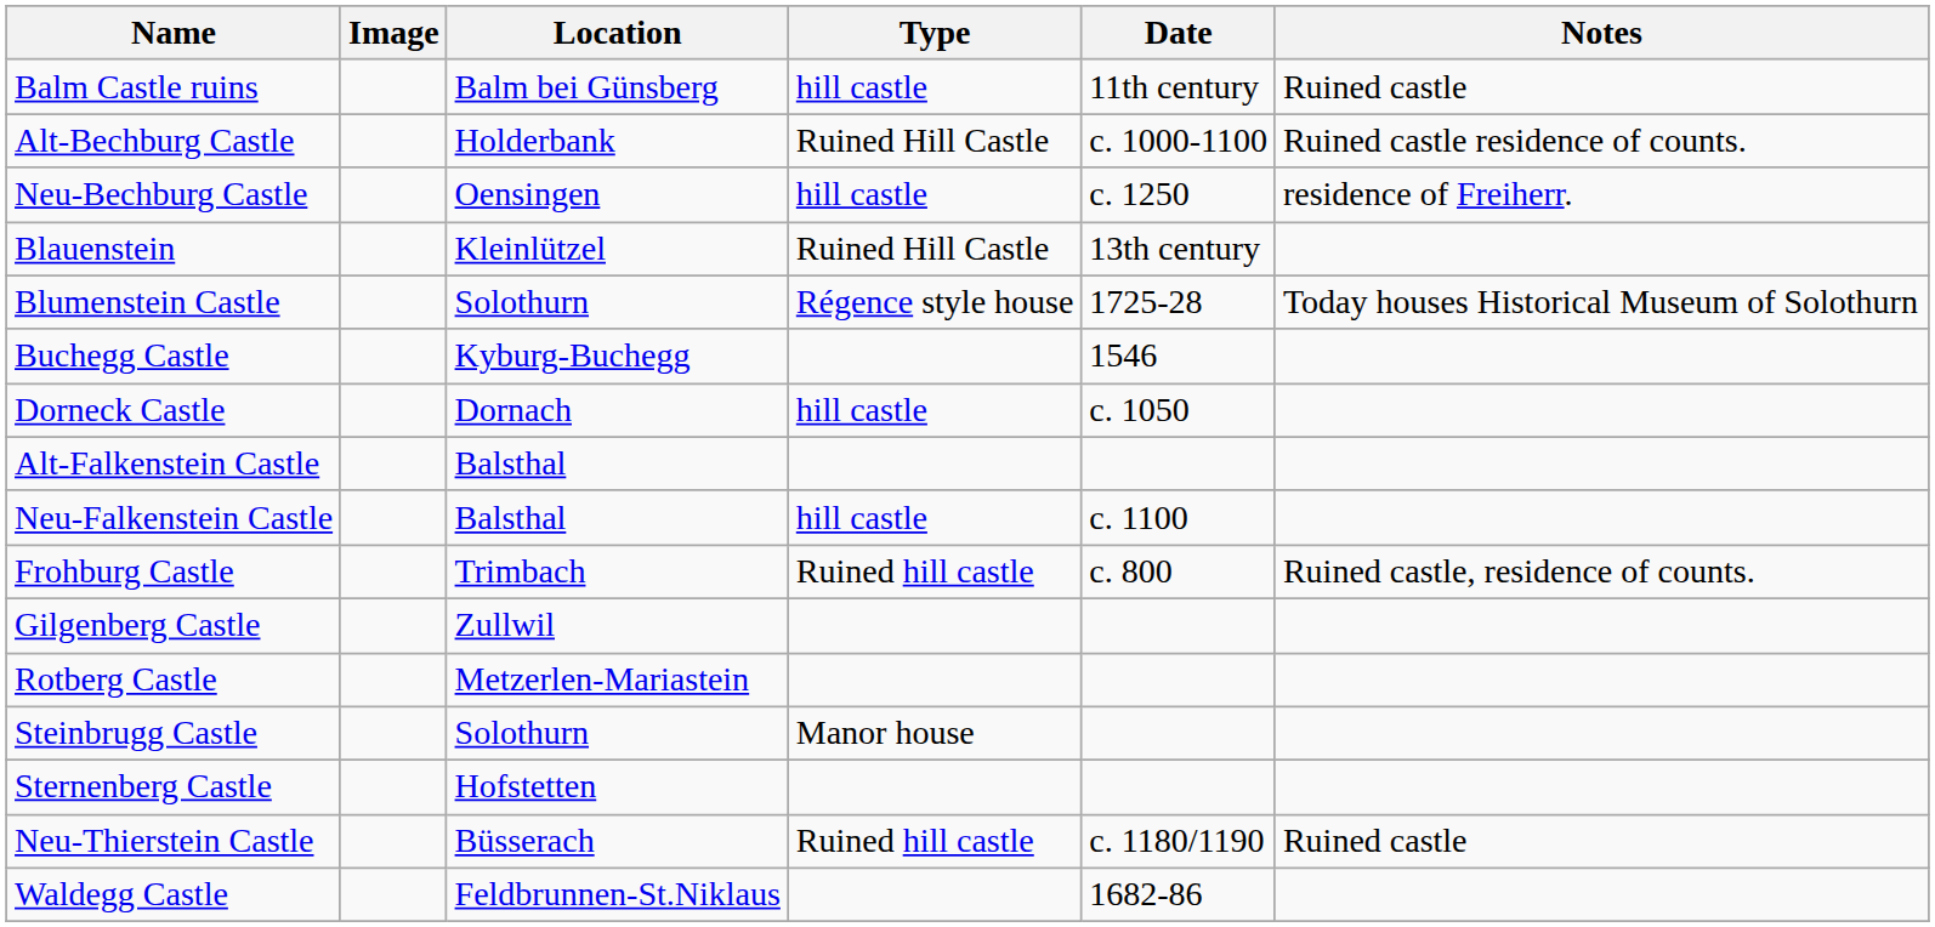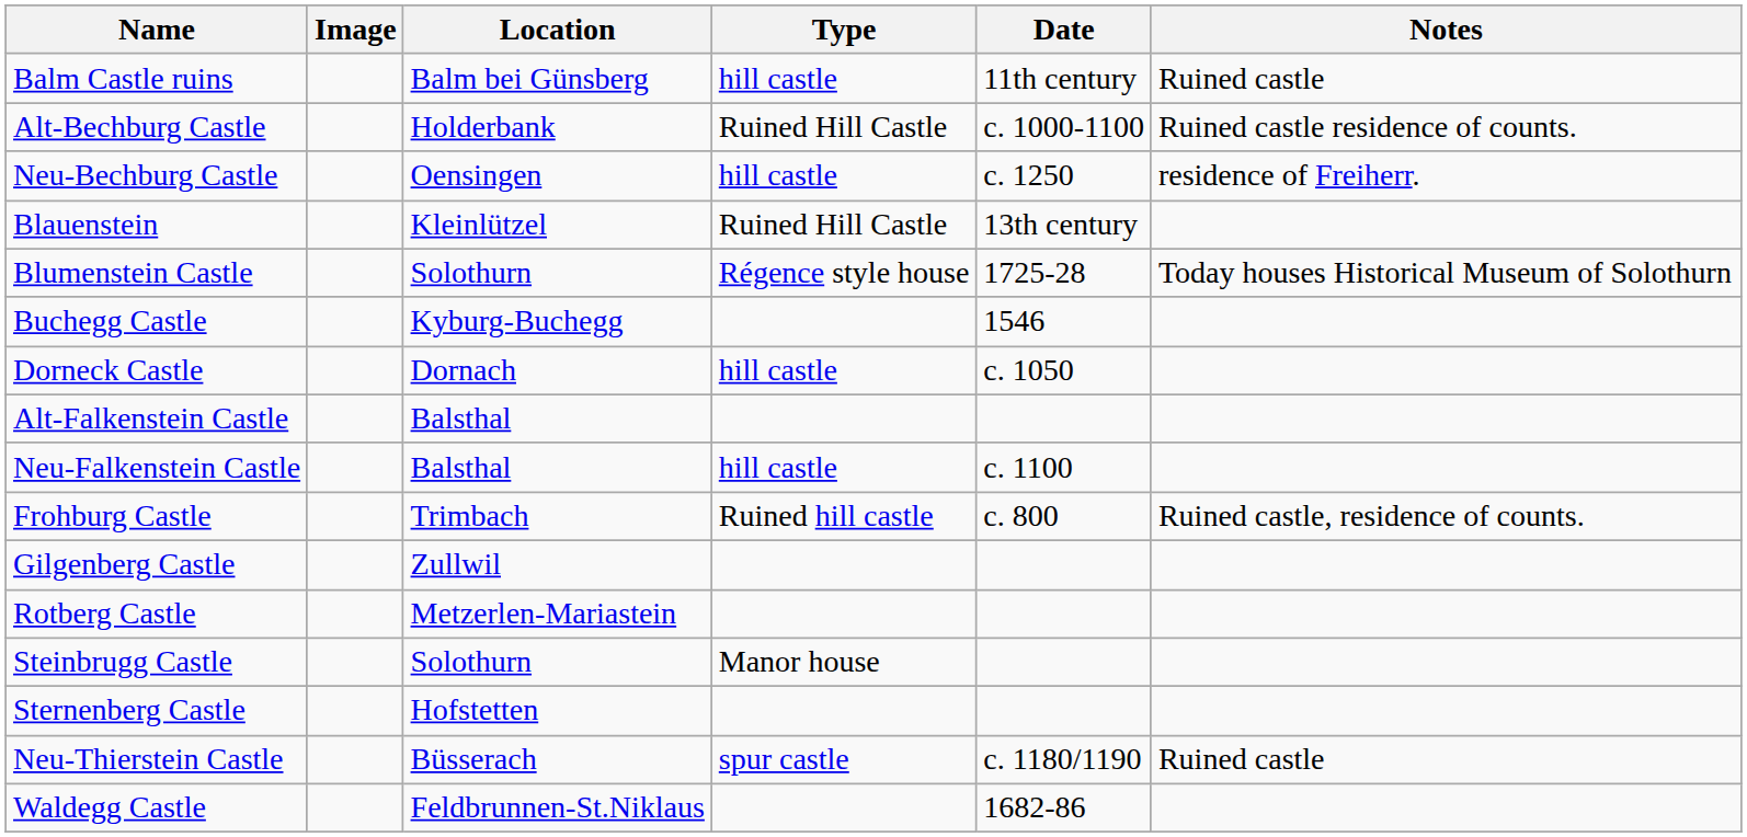 <table class="wikitable sortable" style="text-align:left; margin-left: auto; margin-right: auto; border: none; width:500">
 <tr>
 <th>Name</th>
 <th class="unsortable">Image</th>
 <th>Location</th>
 <th>Type</th>
 <th>Date</th>
 <th class="unsortable" style="width: 300px;">Notes</th>
 </tr>
 <tr>
 <td><a href='#'>Balm Castle ruins</a></td>
 <td></td>
 <td><a href='#'>Balm bei Günsberg</a><br></td>
 <td><a href='#'>hill castle</a></td>
 <td data-sort-value=1050>11th century</td>
 <td>Ruined castle</td>
 </tr>
 <tr>
 <td><a href='#'>Alt-Bechburg Castle</a></td>
 <td></td>
 <td><a href='#'>Holderbank</a><br></td>
 <td>Ruined Hill Castle</td>
 <td data-sort-value=1050>c. 1000-1100</td>
 <td>Ruined castle residence of counts.</td>
 </tr>
 <tr>
 <td><a href='#'>Neu-Bechburg Castle</a></td>
 <td></td>
 <td><a href='#'>Oensingen</a><br></td>
 <td><a href='#'>hill castle</a></td>
 <td data-sort-value=1250>c. 1250</td>
 <td>residence of <a href='#'>Freiherr</a>.</td>
 </tr>
 <tr>
 <td><a href='#'>Blauenstein</a></td>
 <td></td>
 <td><a href='#'>Kleinlützel</a><br></td>
 <td>Ruined Hill Castle</td>
 <td>13th century</td>
 <td></td>
 </tr>
 <tr>
 <td><a href='#'>Blumenstein Castle</a></td>
 <td></td>
 <td><a href='#'>Solothurn</a><br></td>
 <td><a href='#'>Régence</a> style house</td>
 <td>1725-28</td>
 <td>Today houses Historical Museum of Solothurn</td>
 </tr>
 <tr>
 <td><a href='#'>Buchegg Castle</a></td>
 <td></td>
 <td><a href='#'>Kyburg-Buchegg</a><br></td>
 <td></td>
 <td>1546</td>
 <td></td>
 </tr>
 <tr>
 <td><a href='#'>Dorneck Castle</a></td>
 <td></td>
 <td><a href='#'>Dornach</a><br></td>
 <td><a href='#'>hill castle</a></td>
 <td data-sort-value=1050>c. 1050</td>
 <td></td>
 </tr>
 <tr>
 <td><a href='#'>Alt-Falkenstein Castle</a></td>
 <td></td>
 <td><a href='#'>Balsthal</a></td>
 <td></td>
 <td></td>
 <td></td>
 </tr>
 <tr>
 <td><a href='#'>Neu-Falkenstein Castle</a></td>
 <td></td>
 <td><a href='#'>Balsthal</a><br></td>
 <td><a href='#'>hill castle</a></td>
 <td data-sort-value=1100>c. 1100</td>
 <td></td>
 </tr>
 <tr>
 <td><a href='#'>Frohburg Castle</a></td>
 <td></td>
 <td><a href='#'>Trimbach</a><br></td>
 <td>Ruined <a href='#'>hill castle</a></td>
 <td data-sort-value=800>c. 800</td>
 <td>Ruined castle, residence of counts.</td>
 </tr>
 <tr>
 <td><a href='#'>Gilgenberg Castle</a></td>
 <td></td>
 <td><a href='#'>Zullwil</a></td>
 <td></td>
 <td></td>
 <td></td>
 </tr>
 <tr>
 <td><a href='#'>Rotberg Castle</a></td>
 <td></td>
 <td><a href='#'>Metzerlen-Mariastein</a><br></td>
 <td></td>
 <td></td>
 <td></td>
 </tr>
 <tr>
 <td><a href='#'>Steinbrugg Castle</a></td>
 <td></td>
 <td><a href='#'>Solothurn</a><br></td>
 <td>Manor house</td>
 <td></td>
 <td></td>
 </tr>
 <tr>
 <td><a href='#'>Sternenberg Castle</a></td>
 <td></td>
 <td><a href='#'>Hofstetten</a></td>
 <td></td>
 <td></td>
 <td></td>
 </tr>
 <tr>
 <td><a href='#'>Neu-Thierstein Castle</a></td>
 <td></td>
 <td><a href='#'>Büsserach</a><br></td>
-<td>Ruined <a href='#'>hill castle</a></td>
+<td><a href='#'>spur castle</a></td>
 <td data-sort-value=1180>c. 1180/1190</td>
 <td>Ruined castle</td>
 </tr>
 <tr>
 <td><a href='#'>Waldegg Castle</a></td>
 <td></td>
 <td><a href='#'>Feldbrunnen-St.Niklaus</a><br></td>
 <td></td>
 <td>1682-86</td>
 <td></td>
 </tr>
 <tr>
 </tr>
 </table>
